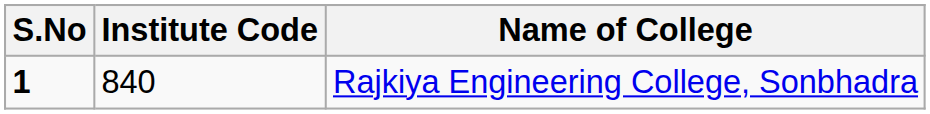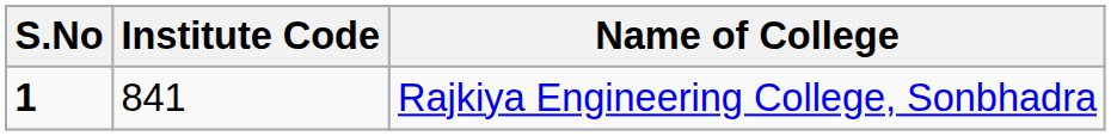 <table class="wikitable sortable">
 <tr>
 <th>S.No</th>
 <th>Institute Code</th>
 <th>Name of College</th>
 </tr>
 <tr>
 <td><strong>1</strong></td>
-<td>840</td>
+<td>841</td>
 <td><a href='#'>Rajkiya Engineering College, Sonbhadra</a></td>
 </tr>
 </table>
